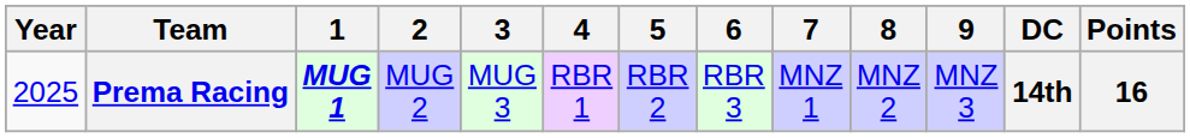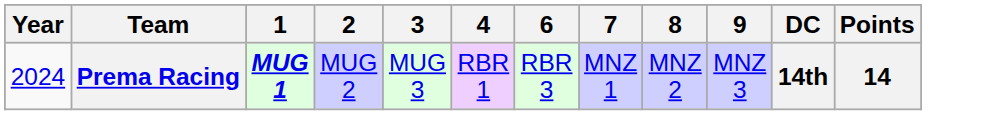 <table class="wikitable" style="text-align:center; font-size:85%">
 <tr>
 <th>Year</th>
 <th>Team</th>
 <th>1</th>
 <th>2</th>
 <th>3</th>
 <th>4</th>
-<th>5</th>
 <th>6</th>
 <th>7</th>
 <th>8</th>
 <th>9</th>
 <th>DC</th>
 <th>Points</th>
 </tr>
 <tr>
-<td><a href='#'>2025</a></td>
+<td><a href='#'>2024</a></td>
 <th nowrap><a href='#'>Prema Racing</a></th>
 <td style="background:#DFFFDF;"><strong><em><a href='#'>MUG<br>1</a></em><br></strong></td>
 <td style="background:#CFCFFF;"><a href='#'>MUG<br>2</a><br></td>
 <td style="background:#DFFFDF;"><a href='#'>MUG<br>3</a><br></td>
 <td style="background:#EFCFFF;"><a href='#'>RBR<br>1</a><br></td>
-<td style="background:#CFCFFF;"><a href='#'>RBR<br>2</a><br></td>
 <td style="background:#DFFFDF;"><a href='#'>RBR<br>3</a><br></td>
 <td style="background:#CFCFFF;"><a href='#'>MNZ<br>1</a><br></td>
 <td style="background:#CFCFFF;"><a href='#'>MNZ<br>2</a><br></td>
 <td style="background:#CFCFFF;"><a href='#'>MNZ<br>3</a><br></td>
 <th style="background:#;">14th</th>
-<th style="background:#;">16</th>
+<th style="background:#;">14</th>
 </tr>
 </table>
